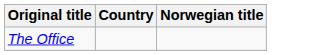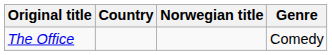 <table class="wikitable">
 <tr>
 <th>Original title</th>
 <th>Country</th>
 <th>Norwegian title</th>
+<th>Genre</th>
 </tr>
 <tr>
 <td><em><a href='#'>The Office</a></em></td>
 <td></td>
 <td></td>
+<td>Comedy</td>
 </tr>
 </table>
